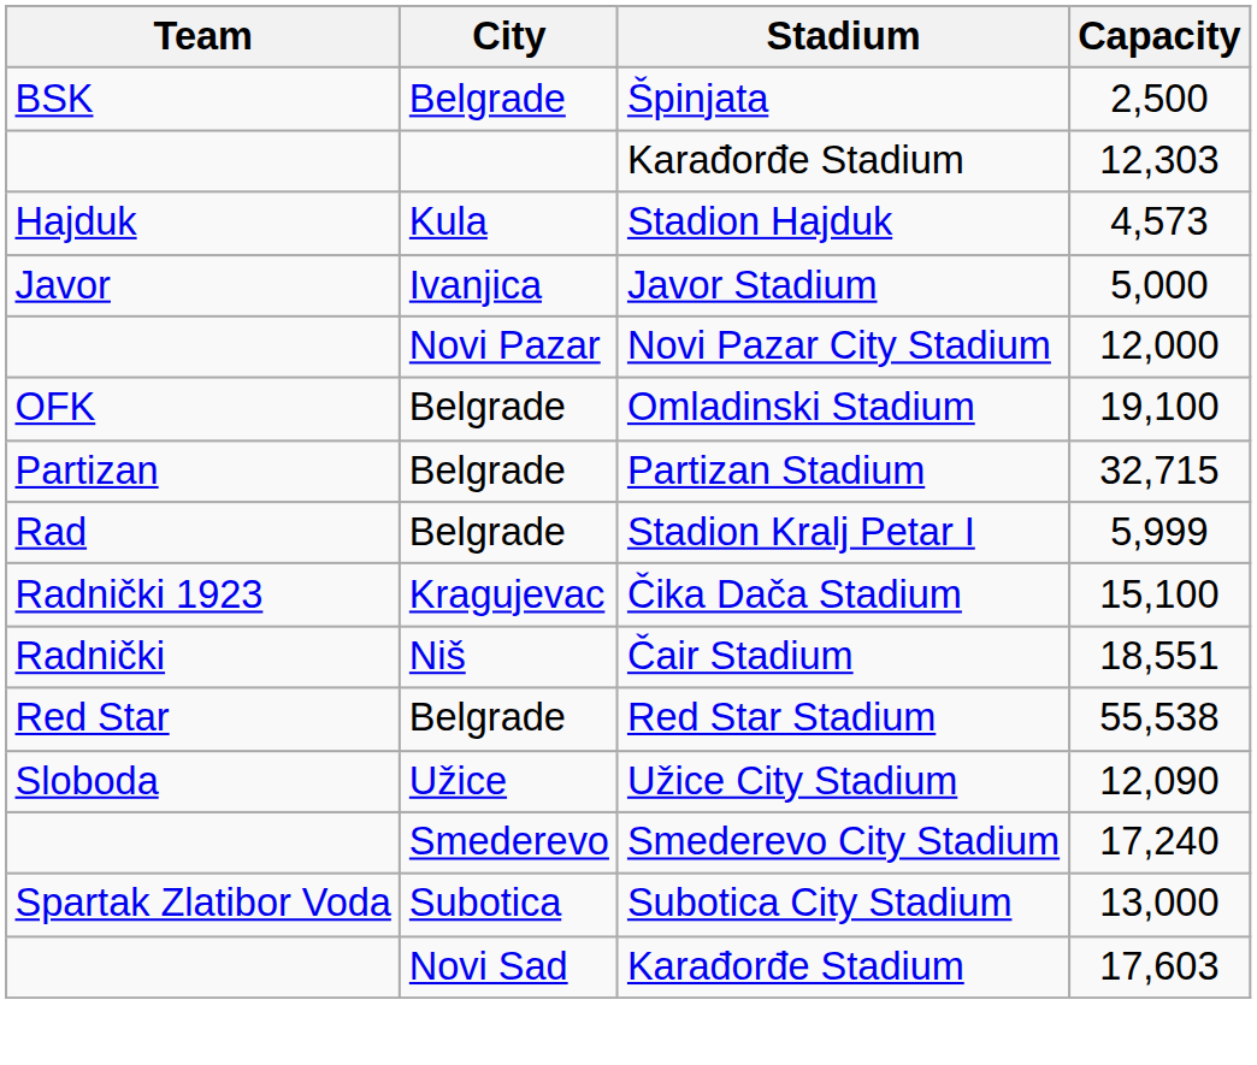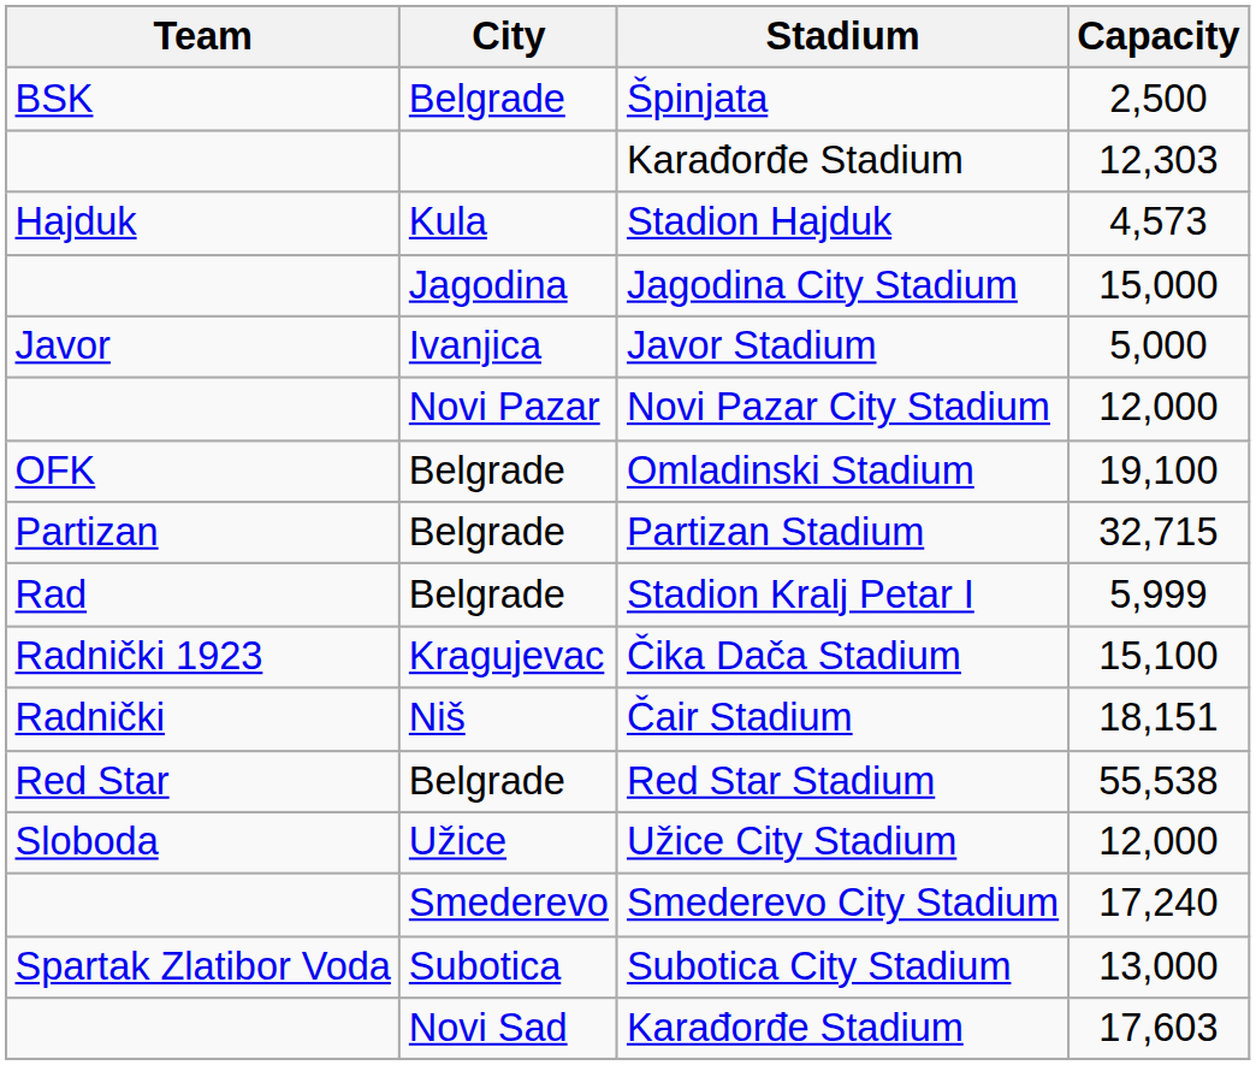 <table class="wikitable sortable">
 <tr>
 <th>Team</th>
 <th>City</th>
 <th>Stadium</th>
 <th>Capacity</th>
 </tr>
 <tr>
 <td><a href='#'>BSK</a></td>
 <td><a href='#'>Belgrade</a></td>
 <td><a href='#'>Špinjata</a></td>
 <td style="text-align:center;">2,500</td>
 </tr>
 <tr>
 <td></td>
 <td></td>
 <td>Karađorđe Stadium</td>
 <td style="text-align:center;">12,303</td>
 </tr>
 <tr>
 <td><a href='#'>Hajduk</a></td>
 <td><a href='#'>Kula</a></td>
 <td><a href='#'>Stadion Hajduk</a></td>
 <td style="text-align:center;">4,573</td>
+</tr>
+<tr>
+<td></td>
+<td><a href='#'>Jagodina</a></td>
+<td><a href='#'>Jagodina City Stadium</a></td>
+<td style="text-align:center;">15,000</td>
 </tr>
 <tr>
 <td><a href='#'>Javor</a></td>
 <td><a href='#'>Ivanjica</a></td>
 <td><a href='#'>Javor Stadium</a></td>
 <td style="text-align:center;">5,000</td>
 </tr>
 <tr>
 <td></td>
 <td><a href='#'>Novi Pazar</a></td>
 <td><a href='#'>Novi Pazar City Stadium</a></td>
 <td style="text-align:center;">12,000</td>
 </tr>
 <tr>
 <td><a href='#'>OFK</a></td>
 <td>Belgrade</td>
 <td><a href='#'>Omladinski Stadium</a></td>
 <td style="text-align:center;">19,100</td>
 </tr>
 <tr>
 <td><a href='#'>Partizan</a></td>
 <td>Belgrade</td>
 <td><a href='#'>Partizan Stadium</a></td>
 <td style="text-align:center;">32,715</td>
 </tr>
 <tr>
 <td><a href='#'>Rad</a></td>
 <td>Belgrade</td>
 <td><a href='#'>Stadion Kralj Petar I</a></td>
 <td style="text-align:center;">5,999</td>
 </tr>
 <tr>
 <td><a href='#'>Radnički 1923</a></td>
 <td><a href='#'>Kragujevac</a></td>
 <td><a href='#'>Čika Dača Stadium</a></td>
 <td style="text-align:center;">15,100</td>
 </tr>
 <tr>
 <td><a href='#'>Radnički</a></td>
 <td><a href='#'>Niš</a></td>
 <td><a href='#'>Čair Stadium</a></td>
-<td style="text-align:center;">18,551</td>
+<td style="text-align:center;">18,151</td>
 </tr>
 <tr>
 <td><a href='#'>Red Star</a></td>
 <td>Belgrade</td>
 <td><a href='#'>Red Star Stadium</a></td>
 <td style="text-align:center;">55,538</td>
 </tr>
 <tr>
 <td><a href='#'>Sloboda</a></td>
 <td><a href='#'>Užice</a></td>
 <td><a href='#'>Užice City Stadium</a></td>
-<td style="text-align:center;">12,090</td>
+<td style="text-align:center;">12,000</td>
 </tr>
 <tr>
 <td></td>
 <td><a href='#'>Smederevo</a></td>
 <td><a href='#'>Smederevo City Stadium</a></td>
 <td style="text-align:center;">17,240</td>
 </tr>
 <tr>
 <td><a href='#'>Spartak Zlatibor Voda</a></td>
 <td><a href='#'>Subotica</a></td>
 <td><a href='#'>Subotica City Stadium</a></td>
 <td style="text-align:center;">13,000</td>
 </tr>
 <tr>
 <td></td>
 <td><a href='#'>Novi Sad</a></td>
 <td><a href='#'>Karađorđe Stadium</a></td>
 <td style="text-align:center;">17,603</td>
 </tr>
 </table>
